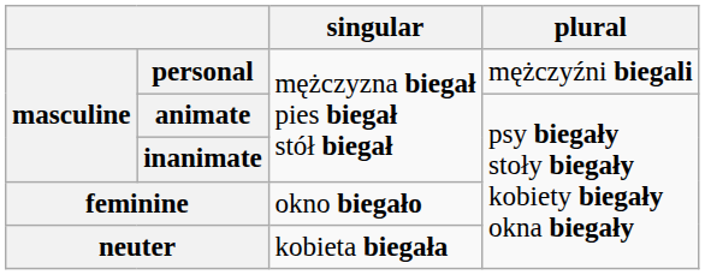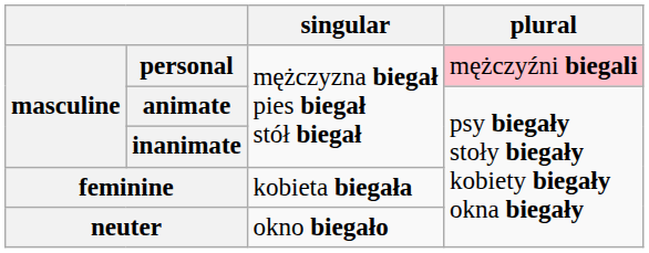 <table class="wikitable">
 <tr>
 <th colspan="2"></th>
 <th><strong>singular</strong></th>
 <th><strong>plural</strong></th>
 </tr>
 <tr>
 <th rowspan="3"><strong>masculine</strong></th>
 <th>personal</th>
 <td rowspan="3">mężczyzna <strong>biegał</strong><br>pies <strong>biegał</strong><br>stół <strong>biegał</strong></td>
-<td>mężczyźni <strong>biegali</strong></td>
+<td style="background: pink;">mężczyźni <strong>biegali</strong></td>
 </tr>
 <tr>
 <th>animate</th>
 <td rowspan="4">psy <strong>biegały</strong><br>stoły <strong>biegały</strong><br>kobiety <strong>biegały</strong><br>okna <strong>biegały</strong></td>
 </tr>
 <tr>
 <th>inanimate</th>
 </tr>
 <tr>
 <th colspan="2"><strong>feminine</strong></th>
-<td>okno <strong>biegało</strong></td>
+<td>kobieta <strong>biegała</strong></td>
 </tr>
 <tr>
 <th colspan="2"><strong>neuter</strong></th>
-<td>kobieta <strong>biegała</strong></td>
+<td>okno <strong>biegało</strong></td>
 </tr>
 </table>
